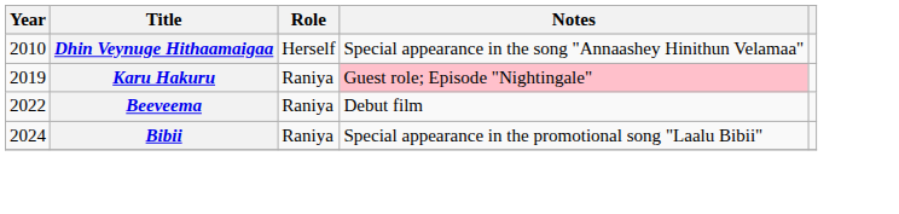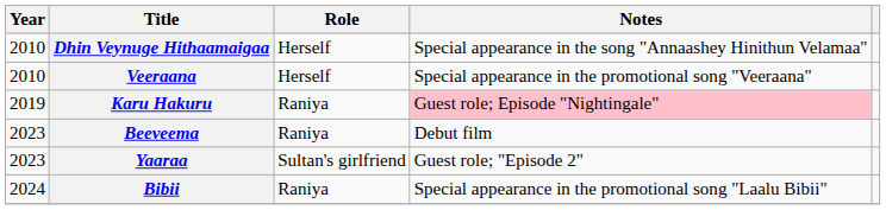 <table class="wikitable sortable plainrowheaders">
 <tr style="background:#ccc; text-align:center;">
 <th scope="col">Year</th>
 <th scope="col">Title</th>
 <th scope="col">Role</th>
 <th scope="col">Notes</th>
 <th scope="col" class="unsortable"></th>
 </tr>
 <tr>
 <td>2010</td>
 <th scope="row"><em><a href='#'>Dhin Veynuge Hithaamaigaa</a></em></th>
 <td>Herself</td>
 <td>Special appearance in the song "Annaashey Hinithun Velamaa"</td>
 <td style="text-align: center;"></td>
 </tr>
 <tr>
+<td>2010</td>
+<th scope="row"><em><a href='#'>Veeraana</a></em></th>
+<td>Herself</td>
+<td>Special appearance in the promotional song "Veeraana"</td>
+<td style="text-align: center;"></td>
+</tr>
+<tr>
 <td>2019</td>
 <th scope="row"><em><a href='#'>Karu Hakuru</a></em></th>
 <td>Raniya</td>
 <td style="background: pink;">Guest role; Episode "Nightingale"</td>
 <td style="text-align: center;"></td>
 </tr>
 <tr>
-<td>2022</td>
+<td>2023</td>
 <th scope="row"><em><a href='#'>Beeveema</a></em></th>
 <td>Raniya</td>
 <td>Debut film</td>
+<td style="text-align: center;"></td>
+</tr>
+<tr>
+<td>2023</td>
+<th scope="row"><em><a href='#'>Yaaraa</a></em></th>
+<td>Sultan's girlfriend</td>
+<td>Guest role; "Episode 2"</td>
 <td style="text-align: center;"></td>
 </tr>
 <tr>
 <td>2024</td>
 <th scope="row"><em><a href='#'>Bibii</a></em></th>
 <td>Raniya</td>
 <td>Special appearance in the promotional song "Laalu Bibii"</td>
 <td style="text-align:center;"></td>
 </tr>
 <tr>
 </tr>
 </table>
